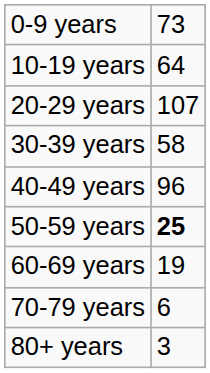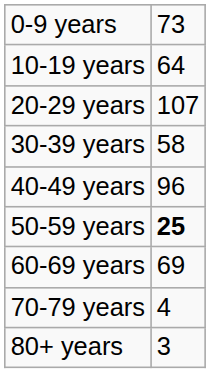 <table class="wikitable">
 <tr>
 <td>0-9 years</td>
 <td>73</td>
 </tr>
 <tr>
 <td>10-19 years</td>
 <td>64</td>
 </tr>
 <tr>
 <td>20-29 years</td>
 <td>107</td>
 </tr>
 <tr>
 <td>30-39 years</td>
 <td>58</td>
 </tr>
 <tr>
 <td>40-49 years</td>
 <td>96</td>
 </tr>
 <tr>
 <td>50-59 years</td>
 <td><strong>25</strong></td>
 </tr>
 <tr>
 <td>60-69 years</td>
-<td>19</td>
+<td>69</td>
 </tr>
 <tr>
 <td>70-79 years</td>
-<td>6</td>
+<td>4</td>
 </tr>
 <tr>
 <td>80+ years</td>
 <td>3</td>
 </tr>
 </table>
